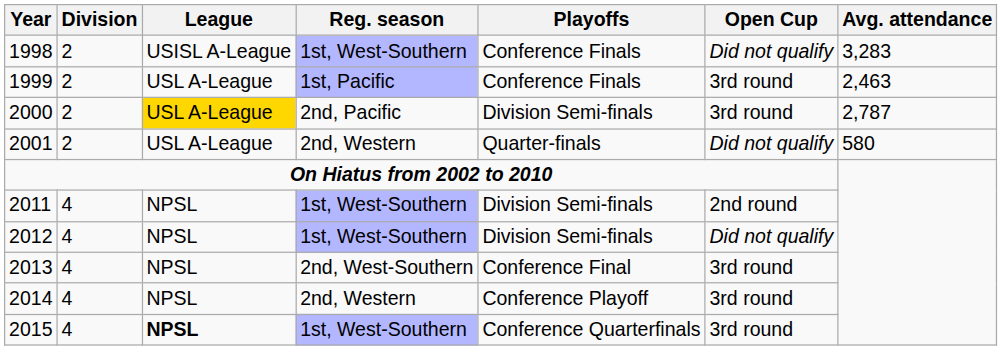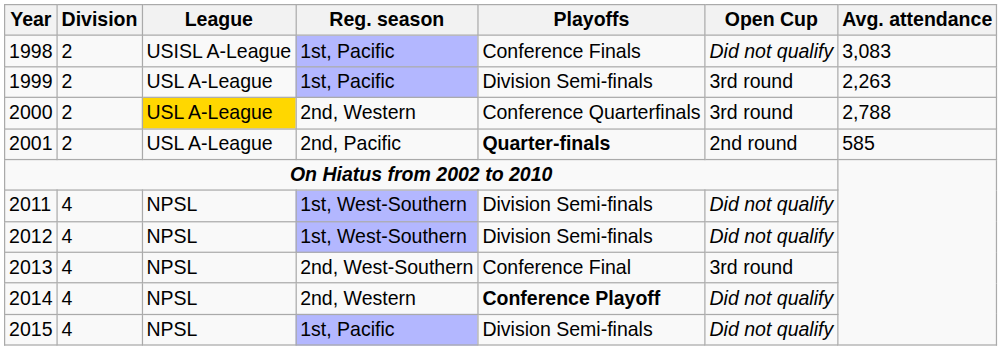 <table class="wikitable">
 <tr>
 <th>Year</th>
 <th>Division</th>
 <th>League</th>
 <th>Reg. season</th>
 <th>Playoffs</th>
 <th>Open Cup</th>
 <th>Avg. attendance</th>
 </tr>
 <tr>
 <td>1998</td>
 <td>2</td>
 <td>USISL A-League</td>
-<td style="background:#b3b7ff;">1st, West-Southern</td>
+<td style="background:#b3b7ff;">1st, Pacific</td>
 <td>Conference Finals</td>
 <td><em>Did not qualify</em></td>
-<td>3,283</td>
+<td>3,083</td>
 </tr>
 <tr>
 <td>1999</td>
 <td>2</td>
 <td>USL A-League</td>
 <td style="background:#b3b7ff;">1st, Pacific</td>
-<td>Conference Finals</td>
+<td>Division Semi-finals</td>
 <td>3rd round</td>
-<td>2,463</td>
+<td>2,263</td>
 </tr>
 <tr>
 <td>2000</td>
 <td>2</td>
 <td style="background: gold;">USL A-League</td>
-<td>2nd, Pacific</td>
-<td>Division Semi-finals</td>
+<td>2nd, Western</td>
+<td>Conference Quarterfinals</td>
 <td>3rd round</td>
-<td>2,787</td>
+<td>2,788</td>
 </tr>
 <tr>
 <td>2001</td>
 <td>2</td>
 <td>USL A-League</td>
-<td>2nd, Western</td>
-<td>Quarter-finals</td>
-<td><em>Did not qualify</em></td>
-<td>580</td>
+<td>2nd, Pacific</td>
+<td><strong>Quarter-finals</strong></td>
+<td>2nd round</td>
+<td>585</td>
 </tr>
 <tr>
 <td colspan="6"  style="text-align:center; vertical-align:middle;"><strong><em>On Hiatus from 2002 to 2010</em></strong></td>
 </tr>
 <tr>
 <td>2011</td>
 <td>4</td>
 <td>NPSL</td>
 <td style="background:#b3b7ff;">1st, West-Southern</td>
 <td>Division Semi-finals</td>
-<td>2nd round</td>
+<td><em>Did not qualify</em></td>
 </tr>
 <tr>
 <td>2012</td>
 <td>4</td>
 <td>NPSL</td>
 <td style="background:#b3b7ff;">1st, West-Southern</td>
 <td>Division Semi-finals</td>
 <td><em>Did not qualify</em></td>
 </tr>
 <tr>
 <td>2013</td>
 <td>4</td>
 <td>NPSL</td>
 <td>2nd, West-Southern</td>
 <td>Conference Final</td>
 <td>3rd round</td>
 </tr>
 <tr>
 <td>2014</td>
 <td>4</td>
 <td>NPSL</td>
 <td>2nd, Western</td>
-<td>Conference Playoff</td>
-<td>3rd round</td>
+<td><strong>Conference Playoff</strong></td>
+<td><em>Did not qualify</em></td>
 </tr>
 <tr>
 <td>2015</td>
 <td>4</td>
-<td><strong>NPSL</strong></td>
-<td style="background:#b3b7ff;">1st, West-Southern</td>
-<td>Conference Quarterfinals</td>
-<td>3rd round</td>
+<td>NPSL</td>
+<td style="background:#b3b7ff;">1st, Pacific</td>
+<td>Division Semi-finals</td>
+<td><em>Did not qualify</em></td>
 </tr>
 </table>
